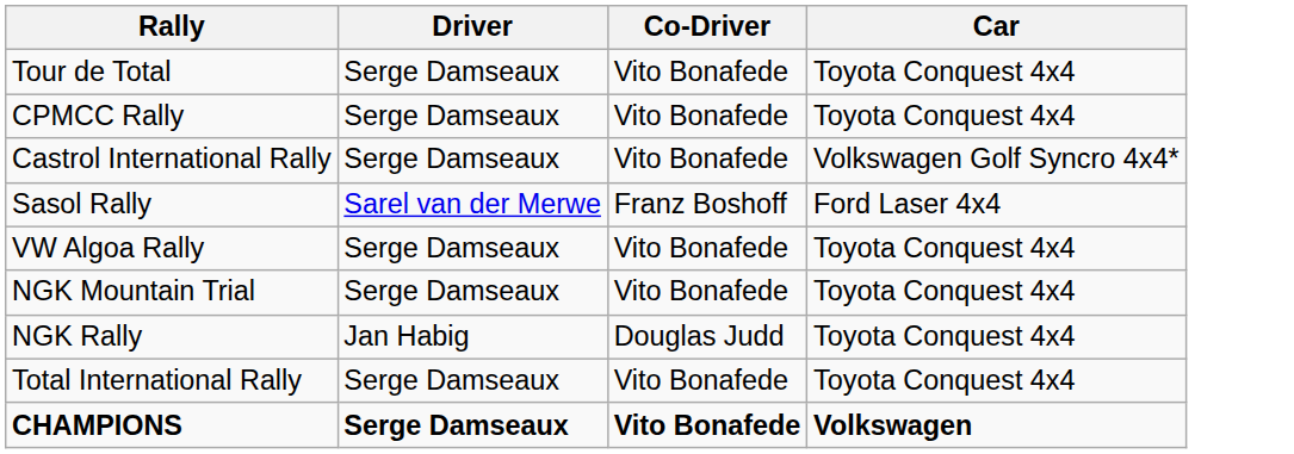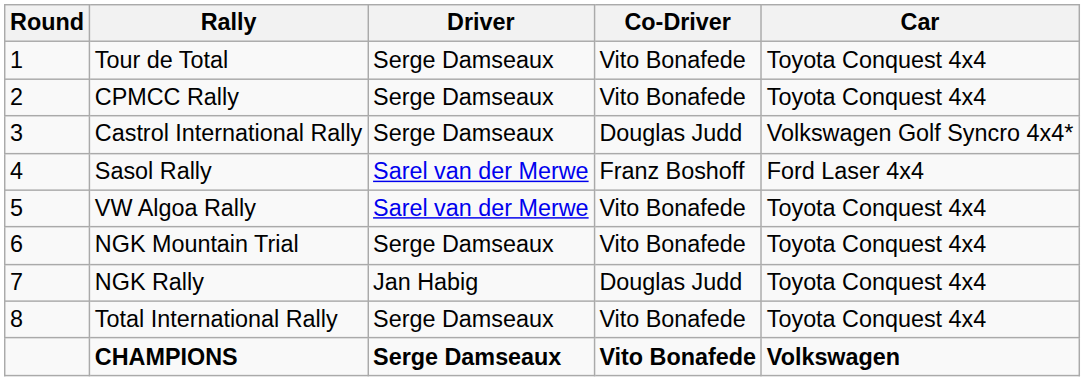 <table class="wikitable">
 <tr>
+<th>Round</th>
 <th>Rally</th>
 <th>Driver</th>
 <th>Co-Driver</th>
 <th>Car</th>
 </tr>
 <tr>
+<td>1</td>
 <td>Tour de Total</td>
 <td>Serge Damseaux</td>
 <td>Vito Bonafede</td>
 <td>Toyota Conquest 4x4</td>
 </tr>
 <tr>
+<td>2</td>
 <td>CPMCC Rally</td>
 <td>Serge Damseaux</td>
 <td>Vito Bonafede</td>
 <td>Toyota Conquest 4x4</td>
 </tr>
 <tr>
+<td>3</td>
 <td>Castrol International Rally</td>
 <td>Serge Damseaux</td>
-<td>Vito Bonafede</td>
+<td>Douglas Judd</td>
 <td>Volkswagen Golf Syncro 4x4*</td>
 </tr>
 <tr>
+<td>4</td>
 <td>Sasol Rally</td>
 <td><a href='#'>Sarel van der Merwe</a></td>
 <td>Franz Boshoff</td>
 <td>Ford Laser 4x4</td>
 </tr>
 <tr>
+<td>5</td>
 <td>VW Algoa Rally</td>
-<td>Serge Damseaux</td>
+<td><a href='#'>Sarel van der Merwe</a></td>
 <td>Vito Bonafede</td>
 <td>Toyota Conquest 4x4</td>
 </tr>
 <tr>
+<td>6</td>
 <td>NGK Mountain Trial</td>
 <td>Serge Damseaux</td>
 <td>Vito Bonafede</td>
 <td>Toyota Conquest 4x4</td>
 </tr>
 <tr>
+<td>7</td>
 <td>NGK Rally</td>
 <td>Jan Habig</td>
 <td>Douglas Judd</td>
 <td>Toyota Conquest 4x4</td>
 </tr>
 <tr>
+<td>8</td>
 <td>Total International Rally</td>
 <td>Serge Damseaux</td>
 <td>Vito Bonafede</td>
 <td>Toyota Conquest 4x4</td>
 </tr>
 <tr>
+<td></td>
 <td><strong>CHAMPIONS</strong></td>
 <td><strong>Serge Damseaux</strong></td>
 <td><strong>Vito Bonafede</strong></td>
 <td><strong>Volkswagen</strong></td>
 </tr>
 </table>
